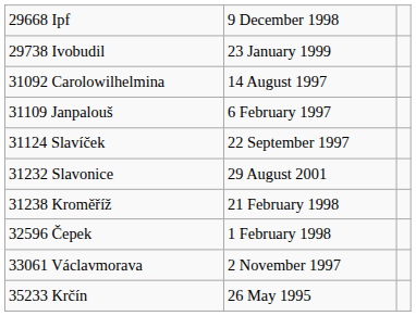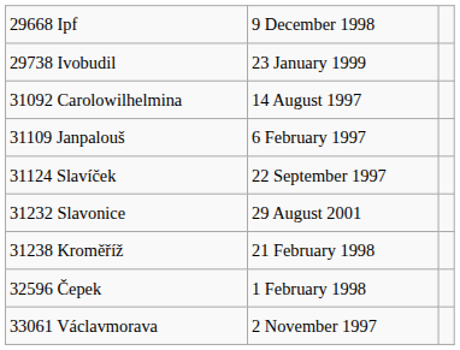 <table class="wikitable" style="font-size: 89%; float: left; width: 26em; margin-right: 1em; height: 280px">
 <tr>
 <td>29668 Ipf</td>
 <td>9 December 1998</td>
 <td></td>
 </tr>
 <tr>
 <td>29738 Ivobudil</td>
 <td>23 January 1999</td>
 <td> </td>
 </tr>
 <tr>
 <td>31092 Carolowilhelmina</td>
 <td>14 August 1997</td>
 <td> </td>
 </tr>
 <tr>
 <td>31109 Janpalouš</td>
 <td>6 February 1997</td>
 <td> </td>
 </tr>
 <tr>
 <td>31124 Slavíček</td>
 <td>22 September 1997</td>
 <td></td>
 </tr>
 <tr>
 <td>31232 Slavonice</td>
 <td>29 August 2001</td>
 <td> </td>
 </tr>
 <tr>
 <td>31238 Kroměříž</td>
 <td>21 February 1998</td>
 <td> </td>
 </tr>
 <tr>
 <td>32596 Čepek</td>
 <td>1 February 1998</td>
 <td></td>
 </tr>
 <tr>
 <td>33061 Václavmorava</td>
 <td>2 November 1997</td>
 <td> </td>
 </tr>
-<tr>
-<td>35233 Krčín</td>
-<td>26 May 1995</td>
-<td> </td>
-</tr>
 </table>
